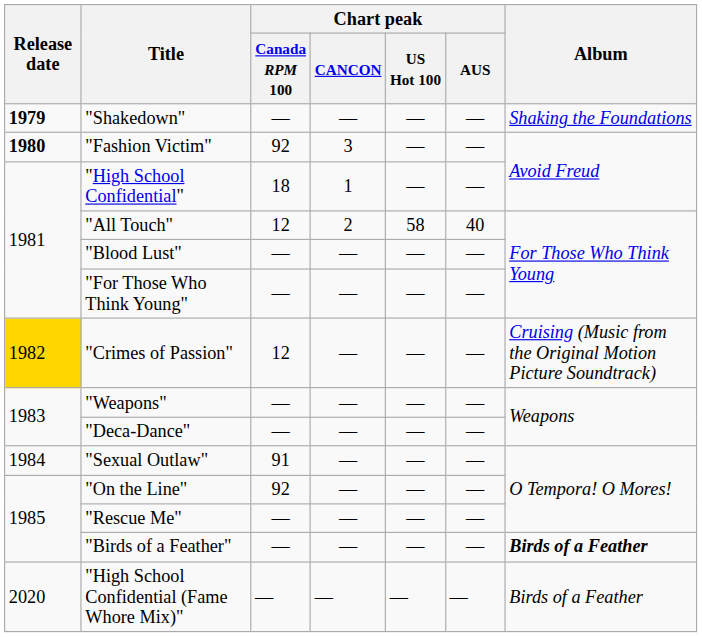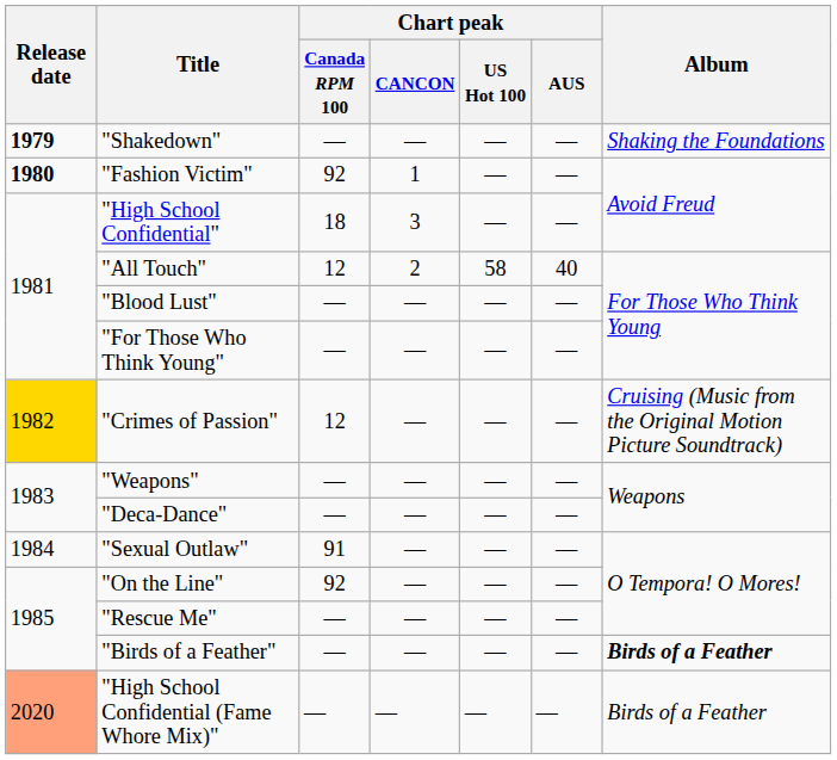 <table class="wikitable">
 <tr>
 <th rowspan="2">Release date</th>
 <th rowspan="2">Title</th>
 <th colspan="4">Chart peak</th>
 <th rowspan="2">Album</th>
 </tr>
 <tr>
 <th style="width:45px;"><small><a href='#'>Canada</a><br> <em>RPM</em> 100</small></th>
 <th width="40"><small><a href='#'>CANCON</a></small></th>
 <th style="width:45px;"><small>US<br> Hot 100</small></th>
 <th style="width:45px;"><small>AUS</small></th>
 </tr>
 <tr>
 <td><strong>1979</strong></td>
 <td>"Shakedown"</td>
 <td style="text-align:center;">—</td>
 <td style="text-align:center;">—</td>
 <td style="text-align:center;">—</td>
 <td style="text-align:center;">—</td>
 <td><em><a href='#'>Shaking the Foundations</a></em></td>
 </tr>
 <tr>
 <td><strong>1980</strong></td>
 <td>"Fashion Victim"</td>
 <td style="text-align:center;">92</td>
-<td style="text-align:center;">3</td>
+<td style="text-align:center;">1</td>
 <td style="text-align:center;">—</td>
 <td style="text-align:center;">—</td>
 <td rowspan="2"><em><a href='#'>Avoid Freud</a></em></td>
 </tr>
 <tr>
 <td rowspan="4">1981</td>
 <td>"<a href='#'>High School Confidential</a>"</td>
 <td style="text-align:center;">18</td>
-<td style="text-align:center;">1</td>
+<td style="text-align:center;">3</td>
 <td style="text-align:center;">—</td>
 <td style="text-align:center;">—</td>
 </tr>
 <tr>
 <td>"All Touch"</td>
 <td style="text-align:center;">12</td>
 <td style="text-align:center;">2</td>
 <td style="text-align:center;">58</td>
 <td style="text-align:center;">40</td>
 <td rowspan="3"><em><a href='#'>For Those Who Think Young</a></em></td>
 </tr>
 <tr>
 <td>"Blood Lust"</td>
 <td style="text-align:center;">—</td>
 <td style="text-align:center;">—</td>
 <td style="text-align:center;">—</td>
 <td style="text-align:center;">—</td>
 </tr>
 <tr>
 <td>"For Those Who Think Young"</td>
 <td style="text-align:center;">—</td>
 <td style="text-align:center;">—</td>
 <td style="text-align:center;">—</td>
 <td style="text-align:center;">—</td>
 </tr>
 <tr>
 <td style="background: gold;">1982</td>
 <td>"Crimes of Passion"</td>
 <td style="text-align:center;">12</td>
 <td style="text-align:center;">—</td>
 <td style="text-align:center;">—</td>
 <td style="text-align:center;">—</td>
 <td rowspan="1"><em><a href='#'>Cruising</a> (Music from the Original Motion Picture Soundtrack)</em></td>
 </tr>
 <tr>
 <td rowspan="2">1983</td>
 <td>"Weapons"</td>
 <td style="text-align:center;">—</td>
 <td style="text-align:center;">—</td>
 <td style="text-align:center;">—</td>
 <td style="text-align:center;">—</td>
 <td rowspan="2"><em>Weapons</em></td>
 </tr>
 <tr>
 <td>"Deca-Dance"</td>
 <td style="text-align:center;">—</td>
 <td style="text-align:center;">—</td>
 <td style="text-align:center;">—</td>
 <td style="text-align:center;">—</td>
 </tr>
 <tr>
 <td>1984</td>
 <td>"Sexual Outlaw"</td>
 <td style="text-align:center;">91</td>
 <td style="text-align:center;">—</td>
 <td style="text-align:center;">—</td>
 <td style="text-align:center;">—</td>
 <td rowspan="3"><em>O Tempora! O Mores!</em></td>
 </tr>
 <tr>
 <td rowspan="3">1985</td>
 <td>"On the Line"</td>
 <td style="text-align:center;">92</td>
 <td style="text-align:center;">—</td>
 <td style="text-align:center;">—</td>
 <td style="text-align:center;">—</td>
 </tr>
 <tr>
 <td>"Rescue Me"</td>
 <td style="text-align:center;">—</td>
 <td style="text-align:center;">—</td>
 <td style="text-align:center;">—</td>
 <td style="text-align:center;">—</td>
 </tr>
 <tr>
 <td>"Birds of a Feather"</td>
 <td style="text-align:center;">—</td>
 <td style="text-align:center;">—</td>
 <td style="text-align:center;">—</td>
 <td style="text-align:center;">—</td>
 <td><strong><em>Birds of a Feather</em></strong></td>
 </tr>
 <tr>
-<td>2020</td>
+<td style="background: lightsalmon;">2020</td>
 <td>"High School Confidential (Fame Whore Mix)"</td>
 <td>—</td>
 <td>—</td>
 <td>—</td>
 <td>—</td>
 <td><em>Birds of a Feather</em></td>
 </tr>
 </table>
